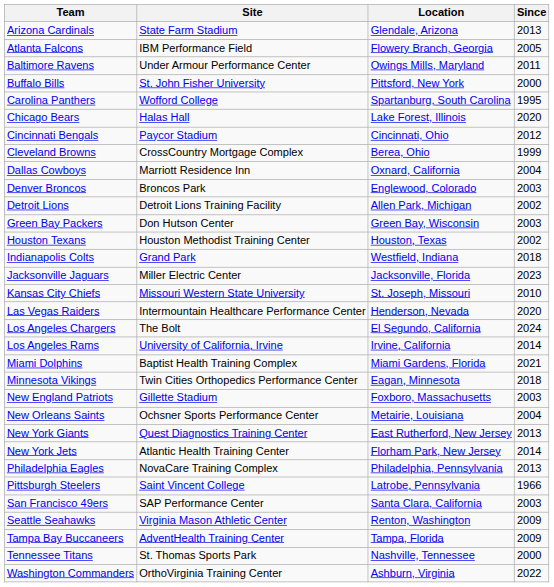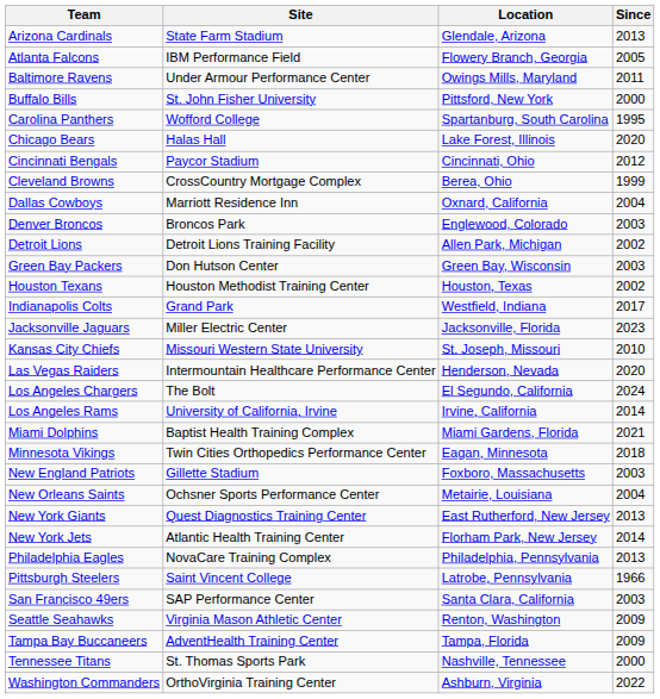 <table class="wikitable sortable">
 <tr>
 <th>Team</th>
 <th>Site</th>
 <th>Location</th>
 <th>Since</th>
 </tr>
 <tr>
 <td><a href='#'>Arizona Cardinals</a></td>
 <td><a href='#'>State Farm Stadium</a></td>
 <td><a href='#'>Glendale, Arizona</a></td>
 <td>2013</td>
 </tr>
 <tr>
 <td><a href='#'>Atlanta Falcons</a></td>
 <td>IBM Performance Field</td>
 <td><a href='#'>Flowery Branch, Georgia</a></td>
 <td>2005</td>
 </tr>
 <tr>
 <td><a href='#'>Baltimore Ravens</a></td>
 <td>Under Armour Performance Center</td>
 <td><a href='#'>Owings Mills, Maryland</a></td>
 <td>2011</td>
 </tr>
 <tr>
 <td><a href='#'>Buffalo Bills</a></td>
 <td><a href='#'>St. John Fisher University</a></td>
 <td><a href='#'>Pittsford, New York</a></td>
 <td>2000</td>
 </tr>
 <tr>
 <td><a href='#'>Carolina Panthers</a></td>
 <td><a href='#'>Wofford College</a></td>
 <td><a href='#'>Spartanburg, South Carolina</a></td>
 <td>1995</td>
 </tr>
 <tr>
 <td><a href='#'>Chicago Bears</a></td>
 <td><a href='#'>Halas Hall</a></td>
 <td><a href='#'>Lake Forest, Illinois</a></td>
 <td>2020</td>
 </tr>
 <tr>
 <td><a href='#'>Cincinnati Bengals</a></td>
 <td><a href='#'>Paycor Stadium</a></td>
 <td><a href='#'>Cincinnati, Ohio</a></td>
 <td>2012</td>
 </tr>
 <tr>
 <td><a href='#'>Cleveland Browns</a></td>
 <td>CrossCountry Mortgage Complex</td>
 <td><a href='#'>Berea, Ohio</a></td>
 <td>1999</td>
 </tr>
 <tr>
 <td><a href='#'>Dallas Cowboys</a></td>
 <td>Marriott Residence Inn</td>
 <td><a href='#'>Oxnard, California</a></td>
 <td>2004</td>
 </tr>
 <tr>
 <td><a href='#'>Denver Broncos</a></td>
 <td>Broncos Park</td>
 <td><a href='#'>Englewood, Colorado</a></td>
 <td>2003</td>
 </tr>
 <tr>
 <td><a href='#'>Detroit Lions</a></td>
 <td>Detroit Lions Training Facility</td>
 <td><a href='#'>Allen Park, Michigan</a></td>
 <td>2002</td>
 </tr>
 <tr>
 <td><a href='#'>Green Bay Packers</a></td>
 <td>Don Hutson Center</td>
 <td><a href='#'>Green Bay, Wisconsin</a></td>
 <td>2003</td>
 </tr>
 <tr>
 <td><a href='#'>Houston Texans</a></td>
 <td>Houston Methodist Training Center</td>
 <td><a href='#'>Houston, Texas</a></td>
 <td>2002</td>
 </tr>
 <tr>
 <td><a href='#'>Indianapolis Colts</a></td>
 <td><a href='#'>Grand Park</a></td>
 <td><a href='#'>Westfield, Indiana</a></td>
-<td>2018</td>
+<td>2017</td>
 </tr>
 <tr>
 <td><a href='#'>Jacksonville Jaguars</a></td>
 <td>Miller Electric Center</td>
 <td><a href='#'>Jacksonville, Florida</a></td>
 <td>2023</td>
 </tr>
 <tr>
 <td><a href='#'>Kansas City Chiefs</a></td>
 <td><a href='#'>Missouri Western State University</a></td>
 <td><a href='#'>St. Joseph, Missouri</a></td>
 <td>2010</td>
 </tr>
 <tr>
 <td><a href='#'>Las Vegas Raiders</a></td>
 <td>Intermountain Healthcare Performance Center</td>
 <td><a href='#'>Henderson, Nevada</a></td>
 <td>2020</td>
 </tr>
 <tr>
 <td><a href='#'>Los Angeles Chargers</a></td>
 <td>The Bolt</td>
 <td><a href='#'>El Segundo, California</a></td>
 <td>2024</td>
 </tr>
 <tr>
 <td><a href='#'>Los Angeles Rams</a></td>
 <td><a href='#'>University of California, Irvine</a></td>
 <td><a href='#'>Irvine, California</a></td>
 <td>2014</td>
 </tr>
 <tr>
 <td><a href='#'>Miami Dolphins</a></td>
 <td>Baptist Health Training Complex</td>
 <td><a href='#'>Miami Gardens, Florida</a></td>
 <td>2021</td>
 </tr>
 <tr>
 <td><a href='#'>Minnesota Vikings</a></td>
 <td>Twin Cities Orthopedics Performance Center</td>
 <td><a href='#'>Eagan, Minnesota</a></td>
 <td>2018</td>
 </tr>
 <tr>
 <td><a href='#'>New England Patriots</a></td>
 <td><a href='#'>Gillette Stadium</a></td>
 <td><a href='#'>Foxboro, Massachusetts</a></td>
 <td>2003</td>
 </tr>
 <tr>
 <td><a href='#'>New Orleans Saints</a></td>
 <td>Ochsner Sports Performance Center</td>
 <td><a href='#'>Metairie, Louisiana</a></td>
 <td>2004</td>
 </tr>
 <tr>
 <td><a href='#'>New York Giants</a></td>
 <td><a href='#'>Quest Diagnostics Training Center</a></td>
 <td><a href='#'>East Rutherford, New Jersey</a></td>
 <td>2013</td>
 </tr>
 <tr>
 <td><a href='#'>New York Jets</a></td>
 <td>Atlantic Health Training Center</td>
 <td><a href='#'>Florham Park, New Jersey</a></td>
 <td>2014</td>
 </tr>
 <tr>
 <td><a href='#'>Philadelphia Eagles</a></td>
 <td>NovaCare Training Complex</td>
 <td><a href='#'>Philadelphia, Pennsylvania</a></td>
 <td>2013</td>
 </tr>
 <tr>
 <td><a href='#'>Pittsburgh Steelers</a></td>
 <td><a href='#'>Saint Vincent College</a></td>
 <td><a href='#'>Latrobe, Pennsylvania</a></td>
 <td>1966</td>
 </tr>
 <tr>
 <td><a href='#'>San Francisco 49ers</a></td>
 <td>SAP Performance Center</td>
 <td><a href='#'>Santa Clara, California</a></td>
 <td>2003</td>
 </tr>
 <tr>
 <td><a href='#'>Seattle Seahawks</a></td>
 <td><a href='#'>Virginia Mason Athletic Center</a></td>
 <td><a href='#'>Renton, Washington</a></td>
 <td>2009</td>
 </tr>
 <tr>
 <td><a href='#'>Tampa Bay Buccaneers</a></td>
 <td><a href='#'>AdventHealth Training Center</a></td>
 <td><a href='#'>Tampa, Florida</a></td>
 <td>2009</td>
 </tr>
 <tr>
 <td><a href='#'>Tennessee Titans</a></td>
 <td>St. Thomas Sports Park</td>
 <td><a href='#'>Nashville, Tennessee</a></td>
 <td>2000</td>
 </tr>
 <tr>
 <td><a href='#'>Washington Commanders</a></td>
 <td>OrthoVirginia Training Center</td>
 <td><a href='#'>Ashburn, Virginia</a></td>
 <td>2022</td>
 </tr>
 </table>
